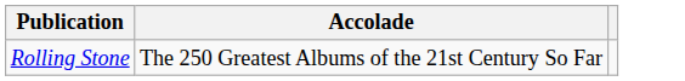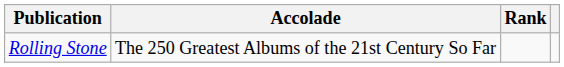 <table class="sortable wikitable">
 <tr>
 <th>Publication</th>
 <th>Accolade</th>
+<th>Rank</th>
 <th class="unsortable"></th>
 </tr>
 <tr>
 <td><em><a href='#'>Rolling Stone</a></em></td>
 <td>The 250 Greatest Albums of the 21st Century So Far</td>
 <td></td>
+<td></td>
 </tr>
 </table>
